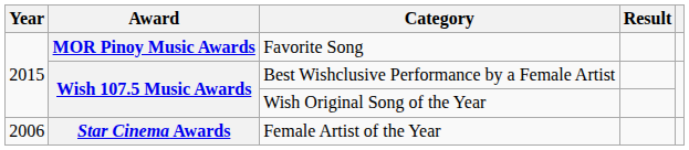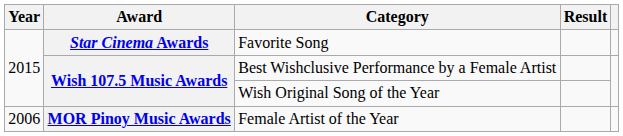 <table class="wikitable sortable plainrowheaders">
 <tr>
 <th>Year</th>
 <th>Award</th>
 <th>Category</th>
 <th>Result</th>
 <th></th>
 </tr>
 <tr>
 <td rowspan="3">2015</td>
-<th scope="row"><a href='#'>MOR Pinoy Music Awards</a></th>
+<th scope="row"><a href='#'><em>Star Cinema</em> Awards</a></th>
 <td>Favorite Song</td>
 <td></td>
 <td style="text-align:center;"></td>
 </tr>
 <tr>
 <th scope="row" rowspan="2"><a href='#'>Wish 107.5 Music Awards</a></th>
 <td>Best Wishclusive Performance by a Female Artist</td>
 <td></td>
 <td style="text-align:center;" rowspan="2"></td>
 </tr>
 <tr>
 <td>Wish Original Song of the Year</td>
 <td></td>
 </tr>
 <tr>
 <td>2006</td>
-<th scope="row"><a href='#'><em>Star Cinema</em> Awards</a></th>
+<th scope="row"><a href='#'>MOR Pinoy Music Awards</a></th>
 <td>Female Artist of the Year</td>
 <td></td>
 <td style="text-align:center;"></td>
 </tr>
 <tr>
 </tr>
 </table>
